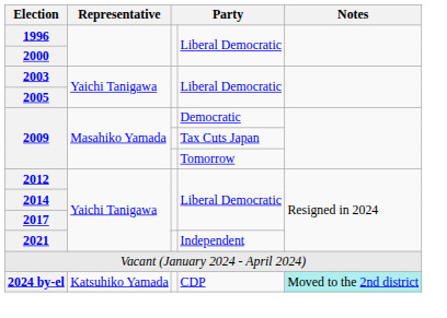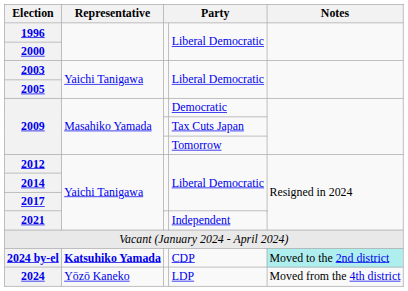 <table class=wikitable>
 <tr valign=bottom>
 <th>Election</th>
 <th>Representative</th>
 <th colspan="2">Party</th>
 <th>Notes</th>
 </tr>
 <tr>
 <th><a href='#'>1996</a></th>
 <td rowspan="2"></td>
 <td rowspan="2" bgcolor=></td>
 <td rowspan="2"><a href='#'>Liberal Democratic</a></td>
 <td rowspan="2"></td>
 </tr>
 <tr>
 <th><a href='#'>2000</a></th>
 </tr>
 <tr>
 <th><a href='#'>2003</a></th>
 <td rowspan="2"><a href='#'>Yaichi Tanigawa</a></td>
 <td rowspan="2" bgcolor=></td>
 <td rowspan="2"><a href='#'>Liberal Democratic</a></td>
 <td rowspan="2"></td>
 </tr>
 <tr>
 <th><a href='#'>2005</a></th>
 </tr>
 <tr>
 <th rowspan="3"><a href='#'>2009</a></th>
 <td rowspan="3"><a href='#'>Masahiko Yamada</a></td>
 <td bgcolor=></td>
 <td><a href='#'>Democratic</a></td>
 <td rowspan="3"></td>
 </tr>
 <tr>
 <td bgcolor=></td>
 <td><a href='#'>Tax Cuts Japan</a></td>
 </tr>
 <tr>
 <td bgcolor=></td>
 <td><a href='#'>Tomorrow</a></td>
 </tr>
 <tr>
 <th><a href='#'>2012</a></th>
 <td rowspan=5><a href='#'>Yaichi Tanigawa</a></td>
 <td rowspan="4" bgcolor=></td>
 <td rowspan="4"><a href='#'>Liberal Democratic</a></td>
 <td rowspan=5>Resigned in 2024</td>
 </tr>
 <tr>
 <th><a href='#'>2014</a></th>
 </tr>
 <tr>
 <th><a href='#'>2017</a></th>
 </tr>
 <tr>
 <th rowspan=2><a href='#'>2021</a></th>
 </tr>
 <tr>
 <td bgcolor=></td>
 <td><a href='#'>Independent</a></td>
 </tr>
 <tr>
 <td colspan="5" style="background-color:#E9E9E9" align=center><em>Vacant (January 2024 - April 2024)</em></td>
 </tr>
 <tr>
 <th><a href='#'>2024 by-el</a></th>
-<td><a href='#'>Katsuhiko Yamada</a></td>
+<td><strong><a href='#'>Katsuhiko Yamada</a></strong></td>
 <td bgcolor=></td>
 <td><a href='#'>CDP</a></td>
 <td style="background: paleturquoise;">Moved to the <a href='#'>2nd district</a></td>
 </tr>
+<tr>
+<th><a href='#'>2024</a></th>
+<td><a href='#'>Yōzō Kaneko</a></td>
+<td bgcolor=></td>
+<td><a href='#'>LDP</a></td>
+<td>Moved from the <a href='#'>4th district</a></td>
+</tr>
 </table>
